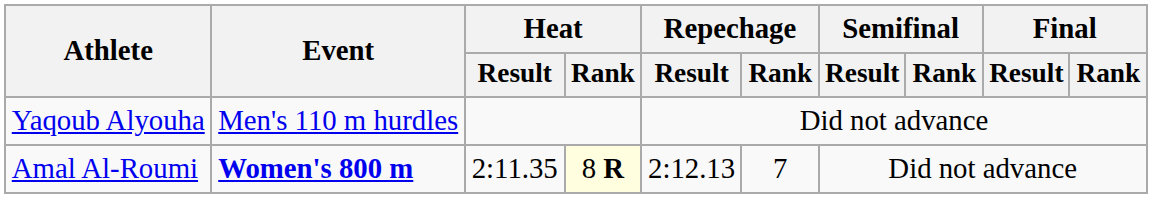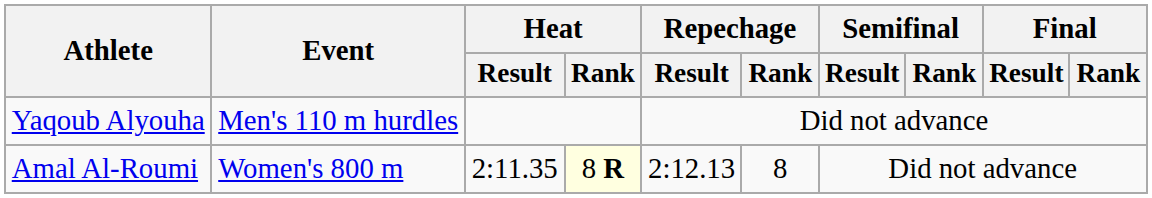 <table class="wikitable" style="font-size:90%">
 <tr>
 <th rowspan="2">Athlete</th>
 <th rowspan="2">Event</th>
 <th colspan="2">Heat</th>
 <th colspan="2">Repechage</th>
 <th colspan="2">Semifinal</th>
 <th colspan="2">Final</th>
 </tr>
 <tr style="font-size:95%">
 <th>Result</th>
 <th>Rank</th>
 <th>Result</th>
 <th>Rank</th>
 <th>Result</th>
 <th>Rank</th>
 <th>Result</th>
 <th>Rank</th>
 </tr>
 <tr align=center>
 <td align=left><a href='#'>Yaqoub Alyouha</a></td>
 <td align=left><a href='#'>Men's 110 m hurdles</a></td>
 <td colspan=2></td>
 <td colspan=6>Did not advance</td>
 </tr>
 <tr align=center>
 <td align=left><a href='#'>Amal Al-Roumi</a></td>
-<td align=left><strong><a href='#'>Women's 800 m</a></strong></td>
+<td align=left><a href='#'>Women's 800 m</a></td>
 <td>2:11.35</td>
 <td style="background: lightyellow;">8 <strong>R</strong></td>
 <td>2:12.13</td>
-<td>7</td>
+<td>8</td>
 <td colspan=4>Did not advance</td>
 </tr>
 </table>
